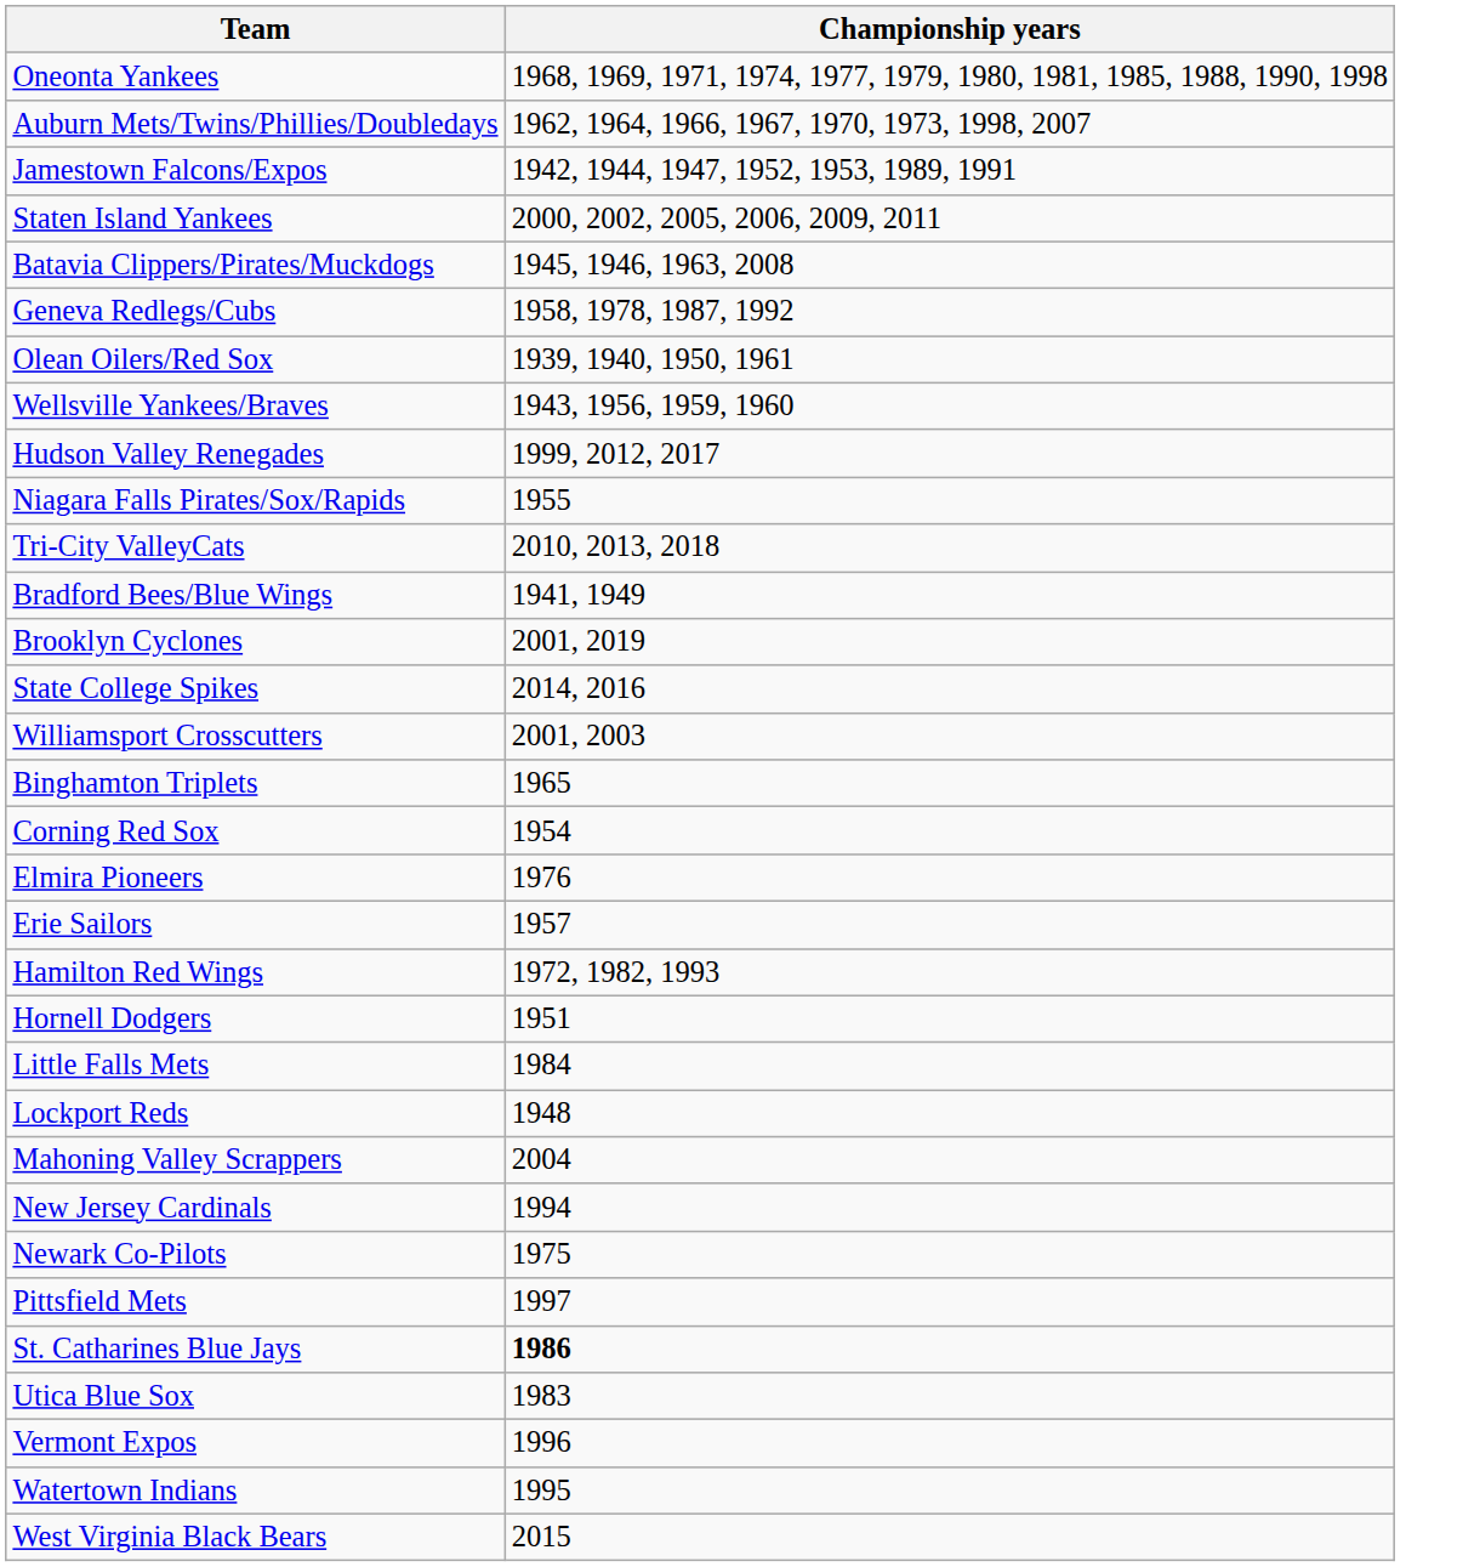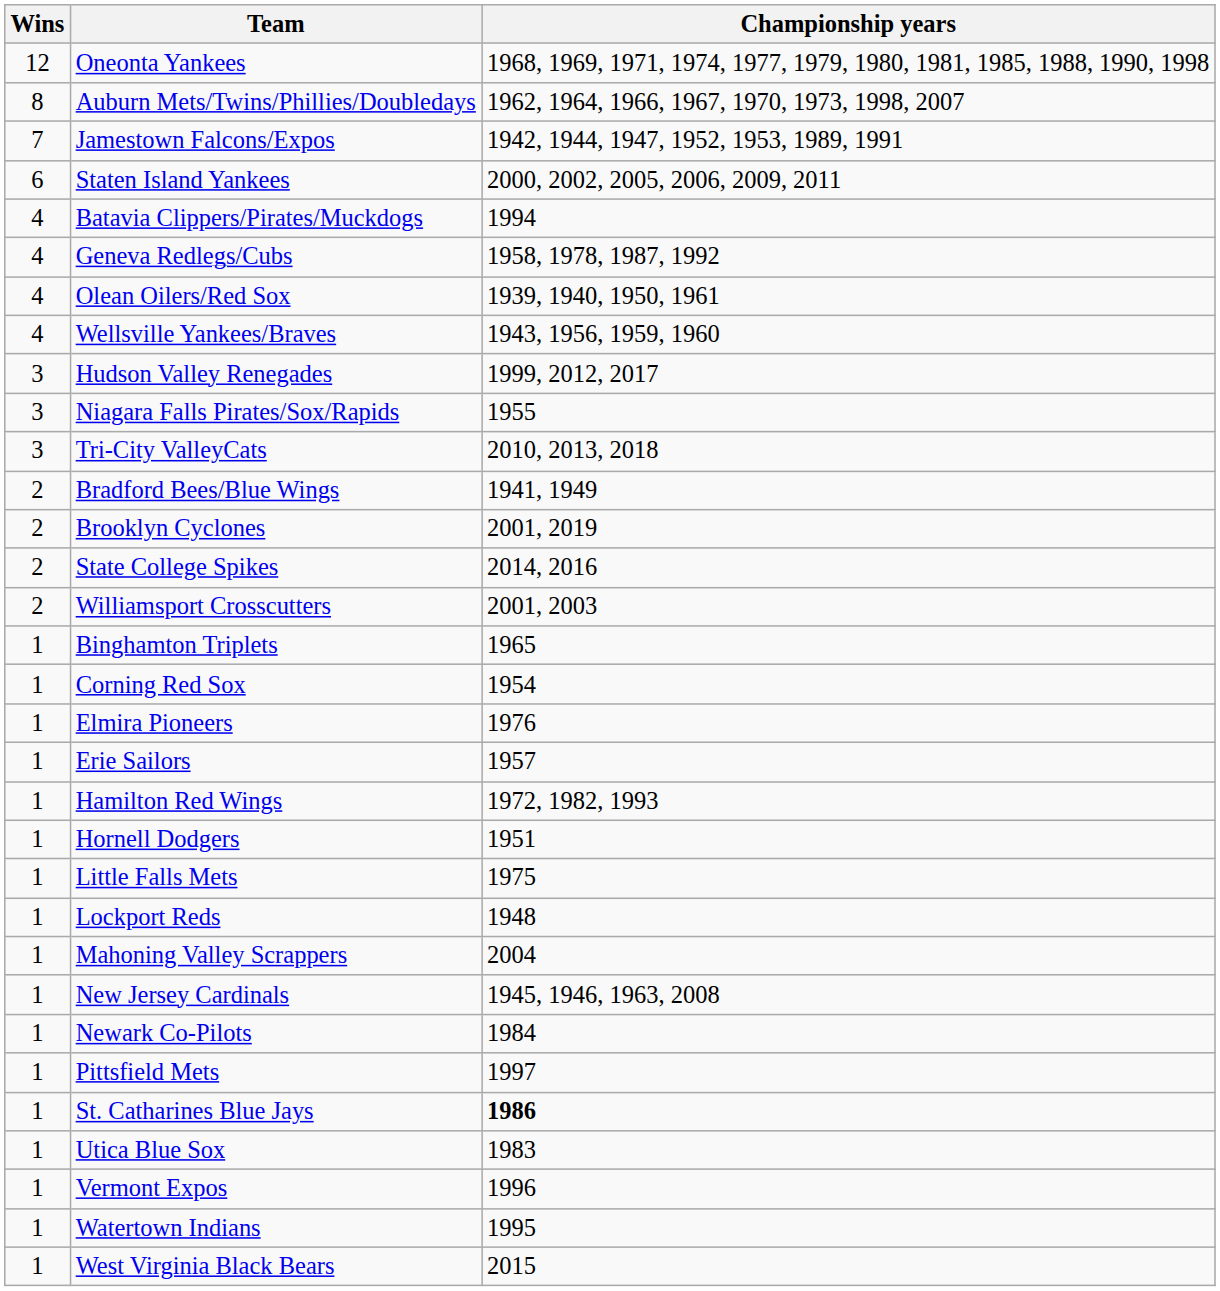 <table class="sortable wikitable" style="text-align:left;">
 <tr>
+<th>Wins</th>
 <th>Team</th>
 <th>Championship years</th>
 </tr>
 <tr>
+<td style="text-align:center;">12</td>
 <td><a href='#'>Oneonta Yankees</a></td>
 <td>1968, 1969, 1971, 1974, 1977, 1979, 1980, 1981, 1985, 1988, 1990, 1998</td>
 </tr>
 <tr>
+<td style="text-align:center;">8</td>
 <td><a href='#'>Auburn Mets/Twins/Phillies/Doubledays</a></td>
 <td>1962, 1964, 1966, 1967, 1970, 1973, 1998, 2007</td>
 </tr>
 <tr>
+<td style="text-align:center;">7</td>
 <td><a href='#'>Jamestown Falcons/Expos</a></td>
 <td>1942, 1944, 1947, 1952, 1953, 1989, 1991</td>
 </tr>
 <tr>
+<td style="text-align:center;">6</td>
 <td><a href='#'>Staten Island Yankees</a></td>
 <td>2000, 2002, 2005, 2006, 2009, 2011</td>
 </tr>
 <tr>
+<td style="text-align:center;">4</td>
 <td><a href='#'>Batavia Clippers/Pirates/Muckdogs</a></td>
-<td>1945, 1946, 1963, 2008</td>
+<td>1994</td>
 </tr>
 <tr>
+<td style="text-align:center;">4</td>
 <td><a href='#'>Geneva Redlegs/Cubs</a></td>
 <td>1958, 1978, 1987, 1992</td>
 </tr>
 <tr>
+<td style="text-align:center;">4</td>
 <td><a href='#'>Olean Oilers/Red Sox</a></td>
 <td>1939, 1940, 1950, 1961</td>
 </tr>
 <tr>
+<td style="text-align:center;">4</td>
 <td><a href='#'>Wellsville Yankees/Braves</a></td>
 <td>1943, 1956, 1959, 1960</td>
 </tr>
 <tr>
+<td style="text-align:center;">3</td>
 <td><a href='#'>Hudson Valley Renegades</a></td>
 <td>1999, 2012, 2017</td>
 </tr>
 <tr>
+<td style="text-align:center;">3</td>
 <td><a href='#'>Niagara Falls Pirates/Sox/Rapids</a></td>
 <td>1955</td>
 </tr>
 <tr>
+<td style="text-align:center;">3</td>
 <td><a href='#'>Tri-City ValleyCats</a></td>
 <td>2010, 2013, 2018</td>
 </tr>
 <tr>
+<td style="text-align:center;">2</td>
 <td><a href='#'>Bradford Bees/Blue Wings</a></td>
 <td>1941, 1949</td>
 </tr>
 <tr>
+<td style="text-align:center;">2</td>
 <td><a href='#'>Brooklyn Cyclones</a></td>
 <td>2001, 2019</td>
 </tr>
 <tr>
+<td style="text-align:center;">2</td>
 <td><a href='#'>State College Spikes</a></td>
 <td>2014, 2016</td>
 </tr>
 <tr>
+<td style="text-align:center;">2</td>
 <td><a href='#'>Williamsport Crosscutters</a></td>
 <td>2001, 2003</td>
 </tr>
 <tr>
+<td style="text-align:center;">1</td>
 <td><a href='#'>Binghamton Triplets</a></td>
 <td>1965</td>
 </tr>
 <tr>
+<td style="text-align:center;">1</td>
 <td><a href='#'>Corning Red Sox</a></td>
 <td>1954</td>
 </tr>
 <tr>
+<td style="text-align:center;">1</td>
 <td><a href='#'>Elmira Pioneers</a></td>
 <td>1976</td>
 </tr>
 <tr>
+<td style="text-align:center;">1</td>
 <td><a href='#'>Erie Sailors</a></td>
 <td>1957</td>
 </tr>
 <tr>
+<td style="text-align:center;">1</td>
 <td><a href='#'>Hamilton Red Wings</a></td>
 <td>1972, 1982, 1993</td>
 </tr>
 <tr>
+<td style="text-align:center;">1</td>
 <td><a href='#'>Hornell Dodgers</a></td>
 <td>1951</td>
 </tr>
 <tr>
+<td style="text-align:center;">1</td>
 <td><a href='#'>Little Falls Mets</a></td>
-<td>1984</td>
+<td>1975</td>
 </tr>
 <tr>
+<td style="text-align:center;">1</td>
 <td><a href='#'>Lockport Reds</a></td>
 <td>1948</td>
 </tr>
 <tr>
+<td style="text-align:center;">1</td>
 <td><a href='#'>Mahoning Valley Scrappers</a></td>
 <td>2004</td>
 </tr>
 <tr>
+<td style="text-align:center;">1</td>
 <td><a href='#'>New Jersey Cardinals</a></td>
-<td>1994</td>
+<td>1945, 1946, 1963, 2008</td>
 </tr>
 <tr>
+<td style="text-align:center;">1</td>
 <td><a href='#'>Newark Co-Pilots</a></td>
-<td>1975</td>
+<td>1984</td>
 </tr>
 <tr>
+<td style="text-align:center;">1</td>
 <td><a href='#'>Pittsfield Mets</a></td>
 <td>1997</td>
 </tr>
 <tr>
+<td style="text-align:center;">1</td>
 <td><a href='#'>St. Catharines Blue Jays</a></td>
 <td><strong>1986</strong></td>
 </tr>
 <tr>
+<td style="text-align:center;">1</td>
 <td><a href='#'>Utica Blue Sox</a></td>
 <td>1983</td>
 </tr>
 <tr>
+<td style="text-align:center;">1</td>
 <td><a href='#'>Vermont Expos</a></td>
 <td>1996</td>
 </tr>
 <tr>
+<td style="text-align:center;">1</td>
 <td><a href='#'>Watertown Indians</a></td>
 <td>1995</td>
 </tr>
 <tr>
+<td style="text-align:center;">1</td>
 <td><a href='#'>West Virginia Black Bears</a></td>
 <td>2015</td>
 </tr>
 </table>
